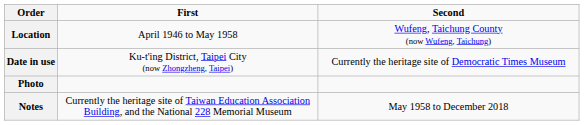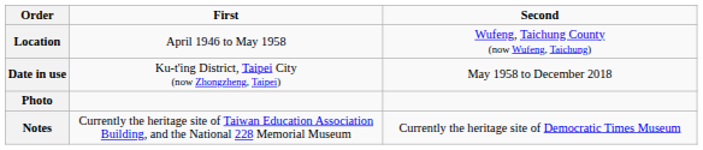 <table class=wikitable style="text-align:center;">
 <tr>
 <th>Order</th>
 <td width=400><strong>First</strong></td>
 <td width=400><strong>Second</strong></td>
 </tr>
 <tr>
 <th>Location</th>
 <td>April 1946 to May 1958</td>
 <td><a href='#'>Wufeng</a>, <a href='#'>Taichung County</a><br><small>(now <a href='#'>Wufeng</a>, <a href='#'>Taichung</a>)</small></td>
 </tr>
 <tr>
 <th>Date in use</th>
 <td>Ku-t'ing District, <a href='#'>Taipei</a> City<br><small>(now <a href='#'>Zhongzheng</a>, <a href='#'>Taipei</a>)</small></td>
-<td>Currently the heritage site of <a href='#'>Democratic Times Museum</a></td>
+<td>May 1958 to December 2018</td>
 </tr>
 <tr>
 <th>Photo</th>
 <td></td>
 <td></td>
 </tr>
 <tr>
 <th>Notes</th>
 <td>Currently the heritage site of <a href='#'>Taiwan Education Association Building</a>, and the National <a href='#'>228</a> Memorial Museum</td>
-<td>May 1958 to December 2018</td>
+<td>Currently the heritage site of <a href='#'>Democratic Times Museum</a></td>
 </tr>
 </table>
